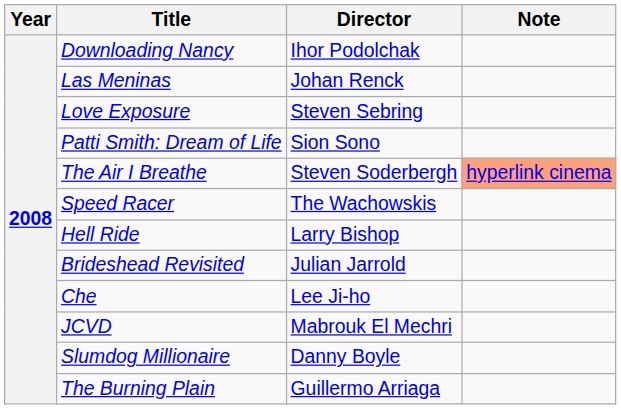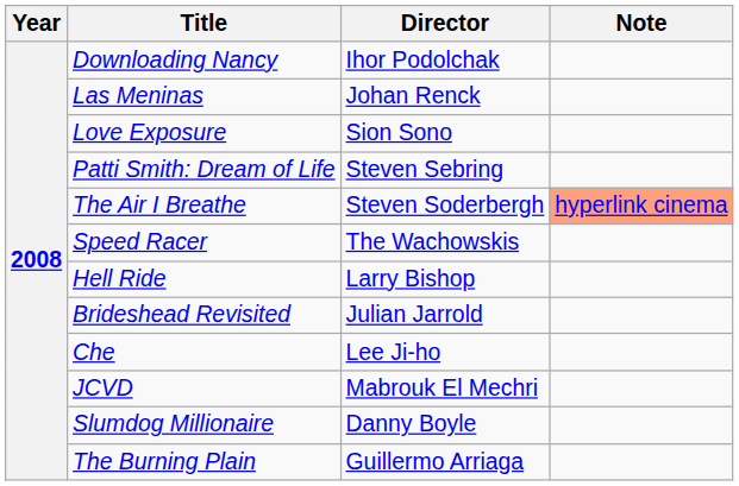 <table class="wikitable">
 <tr>
 <th>Year</th>
 <th>Title</th>
 <th>Director</th>
 <th>Note</th>
 </tr>
 <tr>
 <th rowspan="12"><a href='#'>2008</a></th>
 <td><em><a href='#'>Downloading Nancy</a></em></td>
 <td><a href='#'>Ihor Podolchak</a></td>
 <td></td>
 </tr>
 <tr>
 <td><em><a href='#'>Las Meninas</a></em></td>
 <td><a href='#'>Johan Renck</a></td>
 <td></td>
 </tr>
 <tr>
 <td><em><a href='#'>Love Exposure</a></em></td>
-<td><a href='#'>Steven Sebring</a></td>
+<td><a href='#'>Sion Sono</a></td>
 <td></td>
 </tr>
 <tr>
 <td><em><a href='#'>Patti Smith: Dream of Life</a></em></td>
-<td><a href='#'>Sion Sono</a></td>
+<td><a href='#'>Steven Sebring</a></td>
 <td></td>
 </tr>
 <tr>
 <td><em><a href='#'>The Air I Breathe</a></em></td>
 <td><a href='#'>Steven Soderbergh</a></td>
 <td style="background: lightsalmon;"><a href='#'>hyperlink cinema</a></td>
 </tr>
 <tr>
 <td><em><a href='#'>Speed Racer</a></em></td>
 <td><a href='#'>The Wachowskis</a></td>
 <td></td>
 </tr>
 <tr>
 <td><em><a href='#'>Hell Ride</a></em></td>
 <td><a href='#'>Larry Bishop</a></td>
 <td></td>
 </tr>
 <tr>
 <td><em><a href='#'>Brideshead Revisited</a></em></td>
 <td><a href='#'>Julian Jarrold</a></td>
 <td></td>
 </tr>
 <tr>
 <td><em><a href='#'>Che</a></em></td>
 <td><a href='#'>Lee Ji-ho</a></td>
 <td></td>
 </tr>
 <tr>
 <td><em><a href='#'>JCVD</a></em></td>
 <td><a href='#'>Mabrouk El Mechri</a></td>
 <td></td>
 </tr>
 <tr>
 <td><em><a href='#'>Slumdog Millionaire</a></em></td>
 <td><a href='#'>Danny Boyle</a></td>
 <td></td>
 </tr>
 <tr>
 <td><em><a href='#'>The Burning Plain</a></em></td>
 <td><a href='#'>Guillermo Arriaga</a></td>
 <td></td>
 </tr>
 </table>
